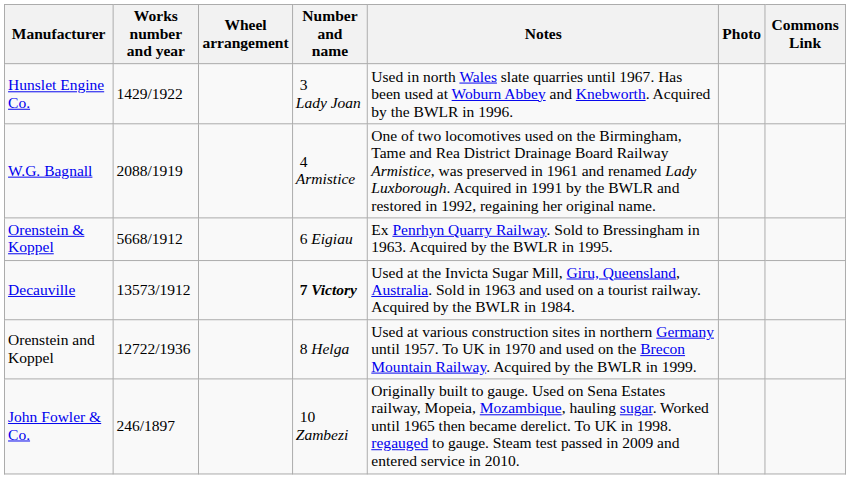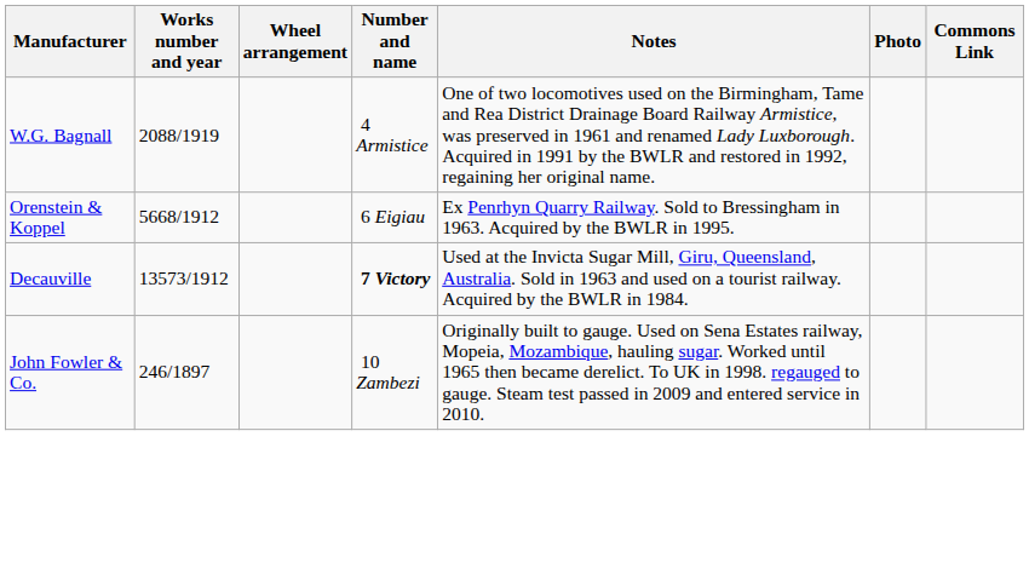 <table class="wikitable">
 <tr>
 <th>Manufacturer</th>
 <th>Works number<br>and year</th>
 <th>Wheel<br>arrangement</th>
 <th>Number and<br>name</th>
 <th>Notes</th>
 <th>Photo</th>
 <th>Commons Link</th>
-</tr>
-<tr>
-<td><a href='#'>Hunslet Engine Co.</a></td>
-<td>1429/1922</td>
-<td></td>
-<td> 3 <em>Lady Joan</em></td>
-<td>Used in north <a href='#'>Wales</a> slate quarries until 1967. Has been used at <a href='#'>Woburn Abbey</a> and <a href='#'>Knebworth</a>. Acquired by the BWLR in 1996.</td>
-<td></td>
-<td></td>
 </tr>
 <tr>
 <td><a href='#'>W.G. Bagnall</a></td>
 <td>2088/1919</td>
 <td></td>
 <td> 4 <em>Armistice</em></td>
 <td>One of two locomotives used on the Birmingham, Tame and Rea District Drainage Board Railway <em>Armistice</em>, was preserved in 1961 and renamed <em>Lady Luxborough</em>. Acquired in 1991 by the BWLR and restored in 1992, regaining her original name.</td>
 <td></td>
 <td></td>
 </tr>
 <tr>
 <td><a href='#'>Orenstein & Koppel</a></td>
 <td>5668/1912</td>
 <td></td>
 <td> 6 <em>Eigiau</em></td>
 <td>Ex <a href='#'>Penrhyn Quarry Railway</a>. Sold to Bressingham in 1963. Acquired by the BWLR in 1995.</td>
 <td></td>
 <td></td>
 </tr>
 <tr>
 <td><a href='#'>Decauville</a></td>
 <td>13573/1912</td>
 <td></td>
 <td><strong> 7 <em>Victory</em></strong></td>
 <td>Used at the Invicta Sugar Mill, <a href='#'>Giru, Queensland</a>, <a href='#'>Australia</a>. Sold in 1963 and used on a tourist railway. Acquired by the BWLR in 1984.</td>
 <td></td>
 <td></td>
 </tr>
 <tr>
-<td>Orenstein and Koppel</td>
-<td>12722/1936</td>
-<td></td>
-<td> 8 <em>Helga</em></td>
-<td>Used at various construction sites in northern <a href='#'>Germany</a> until 1957. To UK in 1970 and used on the <a href='#'>Brecon Mountain Railway</a>. Acquired by the BWLR in 1999.</td>
-<td></td>
-<td></td>
-</tr>
-<tr>
 <td><a href='#'>John Fowler & Co.</a></td>
 <td>246/1897</td>
 <td></td>
 <td> 10 <em>Zambezi</em></td>
 <td>Originally built to  gauge. Used on Sena Estates railway, Mopeia, <a href='#'>Mozambique</a>, hauling <a href='#'>sugar</a>. Worked until 1965 then became derelict. To UK in 1998. <a href='#'>regauged</a> to  gauge. Steam test passed in 2009 and entered service in 2010.</td>
 <td></td>
 <td></td>
 </tr>
 </table>
